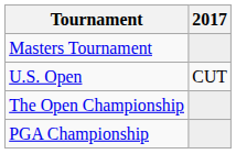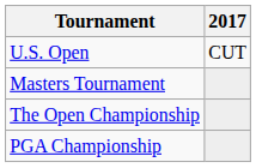 <table class="wikitable" style="font-size:95%;text-align:center;">
 <tr>
 <th>Tournament</th>
 <th>2017</th>
 </tr>
 <tr>
+<td align=left><a href='#'>U.S. Open</a></td>
+<td>CUT</td>
+</tr>
+<tr>
 <td align=left><a href='#'>Masters Tournament</a></td>
 <td style="background:#eeeeee;"></td>
-</tr>
-<tr>
-<td align=left><a href='#'>U.S. Open</a></td>
-<td>CUT</td>
 </tr>
 <tr>
 <td align=left><a href='#'>The Open Championship</a></td>
 <td style="background:#eeeeee;"></td>
 </tr>
 <tr>
 <td align=left><a href='#'>PGA Championship</a></td>
 <td style="background:#eeeeee;"></td>
 </tr>
 </table>
